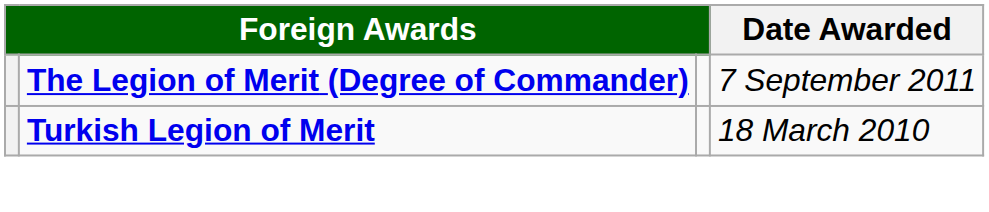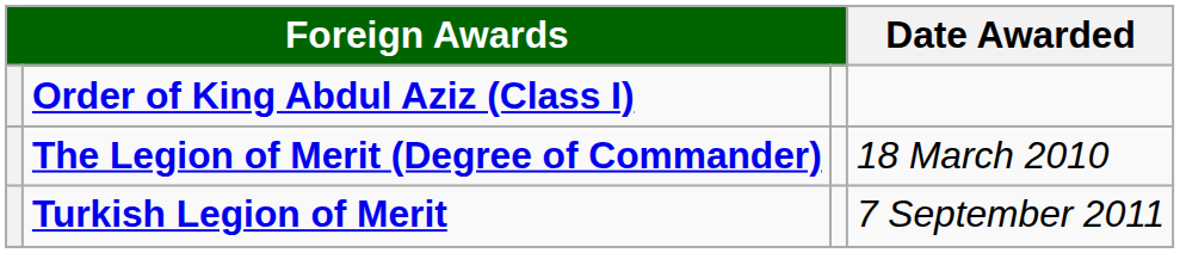 <table class="wikitable">
 <tr>
 <th colspan="3" style="background:#006400; color:#FFFFFF; text-align:center"><strong>Foreign Awards</strong></th>
 <th>Date Awarded</th>
 </tr>
 <tr>
+<th></th>
+<td><strong><a href='#'>Order of King Abdul Aziz (Class I)</a></strong></td>
+<td></td>
+<td></td>
+</tr>
+<tr>
 <th><strong></strong></th>
 <td><a href='#'><strong>The Legion of Merit</strong> <strong>(Degree of Commander)</strong></a></td>
 <td></td>
-<td><em>7 September 2011</em></td>
+<td><em>18 March 2010</em></td>
 </tr>
 <tr>
 <th><strong></strong></th>
 <td><a href='#'><strong>Turkish Legion of Merit</strong></a><strong></strong></td>
 <td></td>
-<td><em>18 March 2010</em></td>
+<td><em>7 September 2011</em></td>
 </tr>
 </table>
